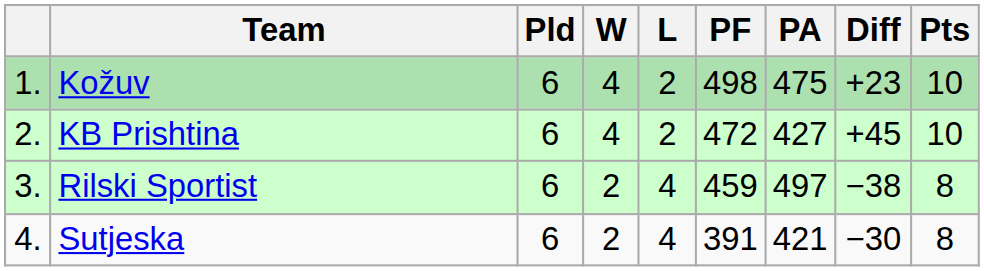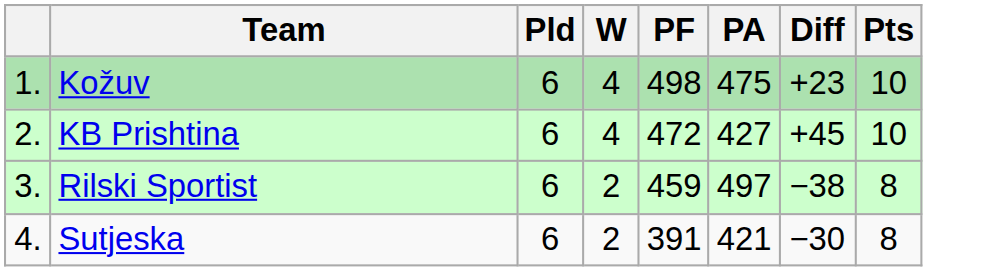 <table class="wikitable" style="text-align:center">
 <tr>
 <th width=15></th>
 <th width=220>Team</th>
 <th width=20>Pld</th>
 <th width=20>W</th>
-<th width=20>L</th>
 <th width=20>PF</th>
 <th width=20>PA</th>
 <th width=30>Diff</th>
 <th width=20>Pts</th>
 </tr>
 <tr bgcolor=#ACE1AF>
 <td>1.</td>
 <td align=left> <a href='#'>Kožuv</a></td>
 <td>6</td>
 <td>4</td>
-<td>2</td>
 <td>498</td>
 <td>475</td>
 <td>+23</td>
 <td>10</td>
 </tr>
 <tr bgcolor=#ccffcc>
 <td>2.</td>
 <td align=left> <a href='#'>KB Prishtina</a></td>
 <td>6</td>
 <td>4</td>
-<td>2</td>
 <td>472</td>
 <td>427</td>
 <td>+45</td>
 <td>10</td>
 </tr>
 <tr bgcolor=#ccffcc>
 <td>3.</td>
 <td align=left> <a href='#'>Rilski Sportist</a></td>
 <td>6</td>
 <td>2</td>
-<td>4</td>
 <td>459</td>
 <td>497</td>
 <td>−38</td>
 <td>8</td>
 </tr>
 <tr>
 <td>4.</td>
 <td align=left> <a href='#'>Sutjeska</a></td>
 <td>6</td>
 <td>2</td>
-<td>4</td>
 <td>391</td>
 <td>421</td>
 <td>−30</td>
 <td>8</td>
 </tr>
 </table>
